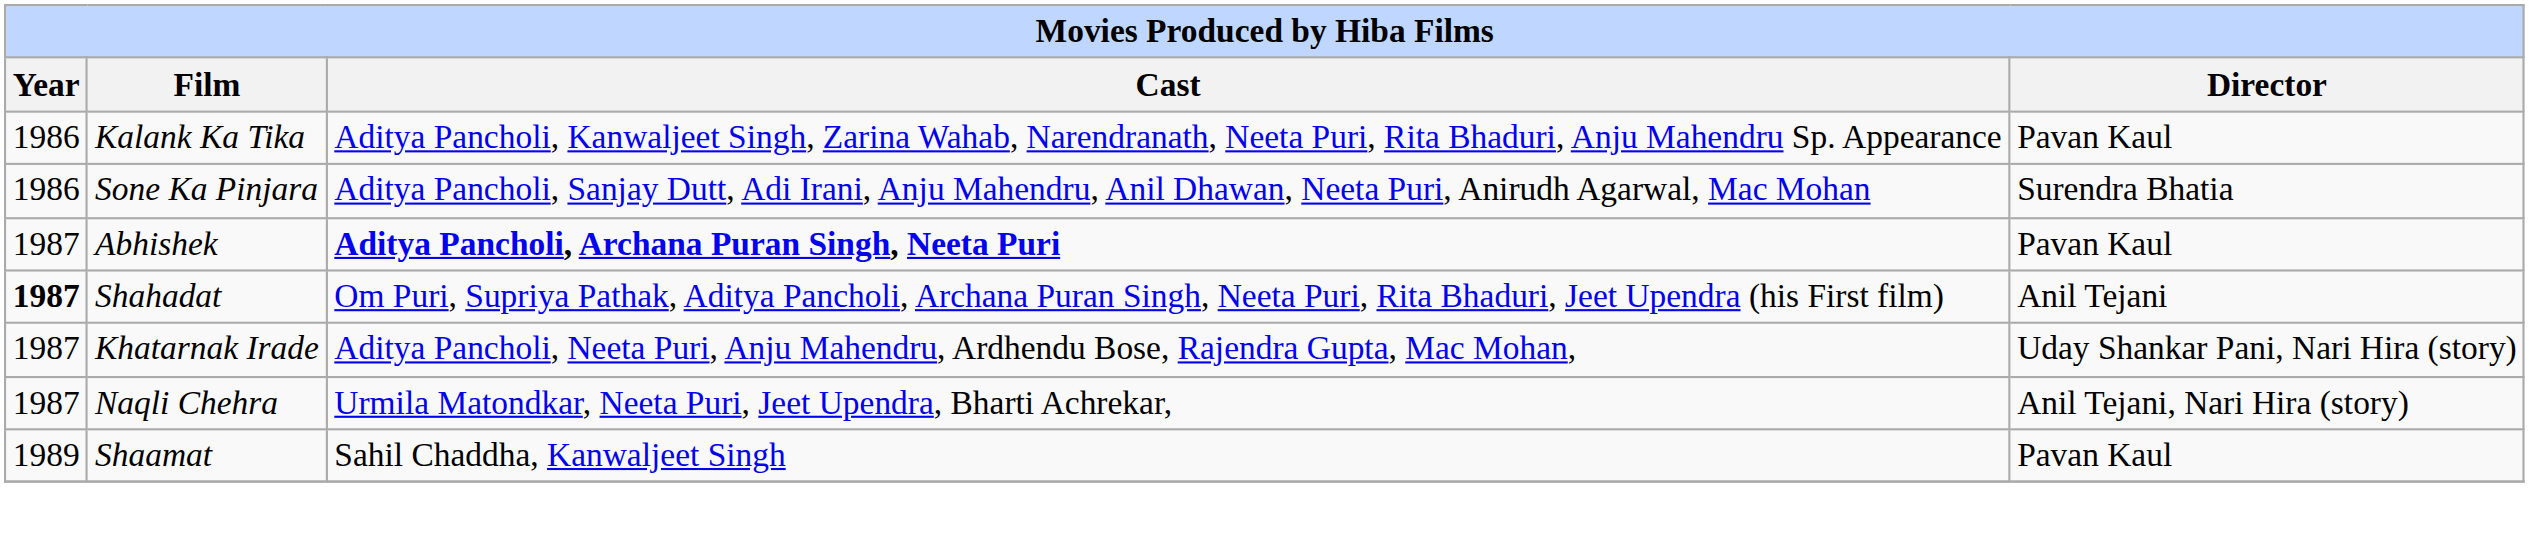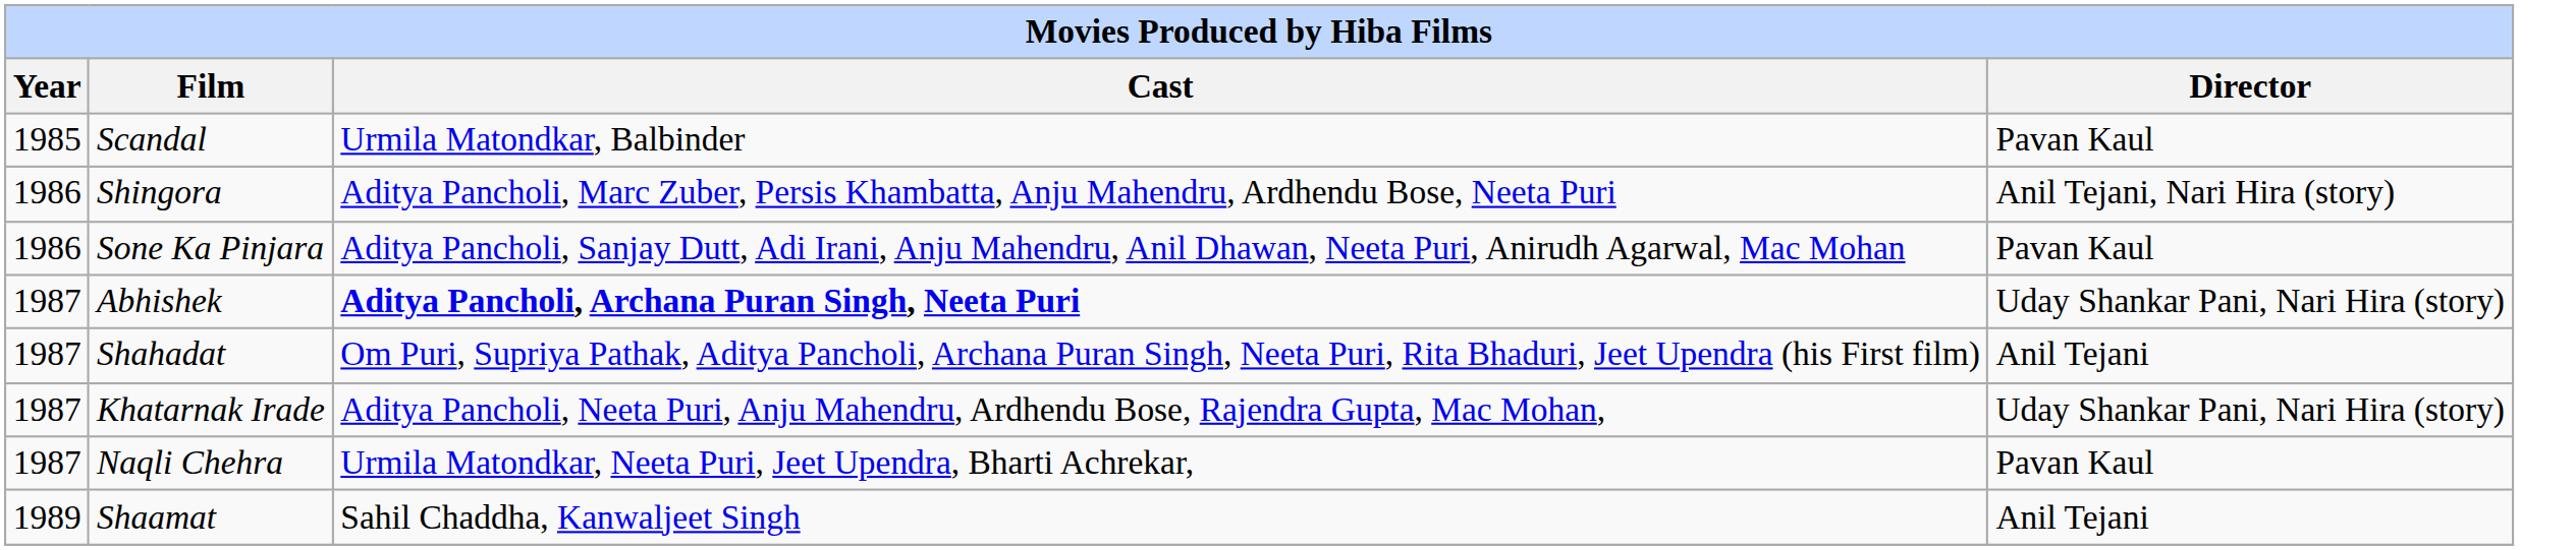 <table class="wikitable">
 <tr>
 <th colspan="4" style="background:#bfd7ff">Movies Produced by Hiba Films</th>
 </tr>
 <tr>
 <th>Year</th>
 <th>Film</th>
 <th>Cast</th>
 <th>Director</th>
 </tr>
 <tr>
+<td>1985</td>
+<td><em>Scandal</em></td>
+<td><a href='#'>Urmila Matondkar</a>, Balbinder</td>
+<td>Pavan Kaul</td>
+</tr>
+<tr>
 <td>1986</td>
-<td><em>Kalank Ka Tika</em></td>
-<td><a href='#'>Aditya Pancholi</a>, <a href='#'>Kanwaljeet Singh</a>, <a href='#'>Zarina Wahab</a>, <a href='#'>Narendranath</a>, <a href='#'>Neeta Puri</a>, <a href='#'>Rita Bhaduri</a>, <a href='#'>Anju Mahendru</a> Sp. Appearance</td>
-<td>Pavan Kaul</td>
+<td><em>Shingora</em></td>
+<td><a href='#'>Aditya Pancholi</a>, <a href='#'>Marc Zuber</a>, <a href='#'>Persis Khambatta</a>, <a href='#'>Anju Mahendru</a>, Ardhendu Bose, <a href='#'>Neeta Puri</a></td>
+<td>Anil Tejani, Nari Hira (story)</td>
 </tr>
 <tr>
 <td>1986</td>
 <td><em>Sone Ka Pinjara</em></td>
 <td><a href='#'>Aditya Pancholi</a>, <a href='#'>Sanjay Dutt</a>, <a href='#'>Adi Irani</a>, <a href='#'>Anju Mahendru</a>, <a href='#'>Anil Dhawan</a>, <a href='#'>Neeta Puri</a>, Anirudh Agarwal, <a href='#'>Mac Mohan</a></td>
-<td>Surendra Bhatia</td>
+<td>Pavan Kaul</td>
 </tr>
 <tr>
 <td>1987</td>
 <td><em>Abhishek</em></td>
 <td><strong><a href='#'>Aditya Pancholi</a>, <a href='#'>Archana Puran Singh</a>, <a href='#'>Neeta Puri</a></strong></td>
-<td>Pavan Kaul</td>
+<td>Uday Shankar Pani, Nari Hira (story)</td>
 </tr>
 <tr>
-<td><strong>1987</strong></td>
+<td>1987</td>
 <td><em>Shahadat</em></td>
 <td><a href='#'>Om Puri</a>, <a href='#'>Supriya Pathak</a>, <a href='#'>Aditya Pancholi</a>, <a href='#'>Archana Puran Singh</a>, <a href='#'>Neeta Puri</a>, <a href='#'>Rita Bhaduri</a>, <a href='#'>Jeet Upendra</a> (his First film)</td>
 <td>Anil Tejani</td>
 </tr>
 <tr>
 <td>1987</td>
 <td><em>Khatarnak Irade</em></td>
 <td><a href='#'>Aditya Pancholi</a>, <a href='#'>Neeta Puri</a>, <a href='#'>Anju Mahendru</a>, Ardhendu Bose, <a href='#'>Rajendra Gupta</a>, <a href='#'>Mac Mohan</a>,</td>
 <td>Uday Shankar Pani, Nari Hira (story)</td>
 </tr>
 <tr>
 <td>1987</td>
 <td><em>Naqli Chehra</em></td>
 <td><a href='#'>Urmila Matondkar</a>, <a href='#'>Neeta Puri</a>, <a href='#'>Jeet Upendra</a>, Bharti Achrekar,</td>
-<td>Anil Tejani, Nari Hira (story)</td>
+<td>Pavan Kaul</td>
 </tr>
 <tr>
 <td>1989</td>
 <td><em>Shaamat</em></td>
 <td>Sahil Chaddha, <a href='#'>Kanwaljeet Singh</a></td>
-<td>Pavan Kaul</td>
+<td>Anil Tejani</td>
 </tr>
 <tr>
 </tr>
 </table>
